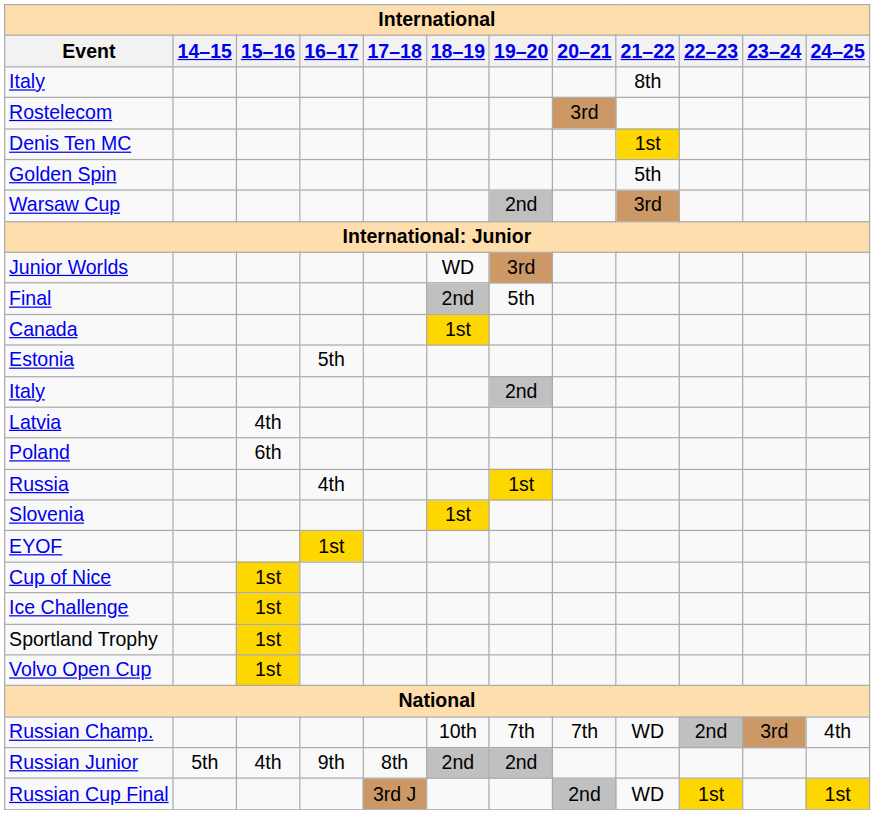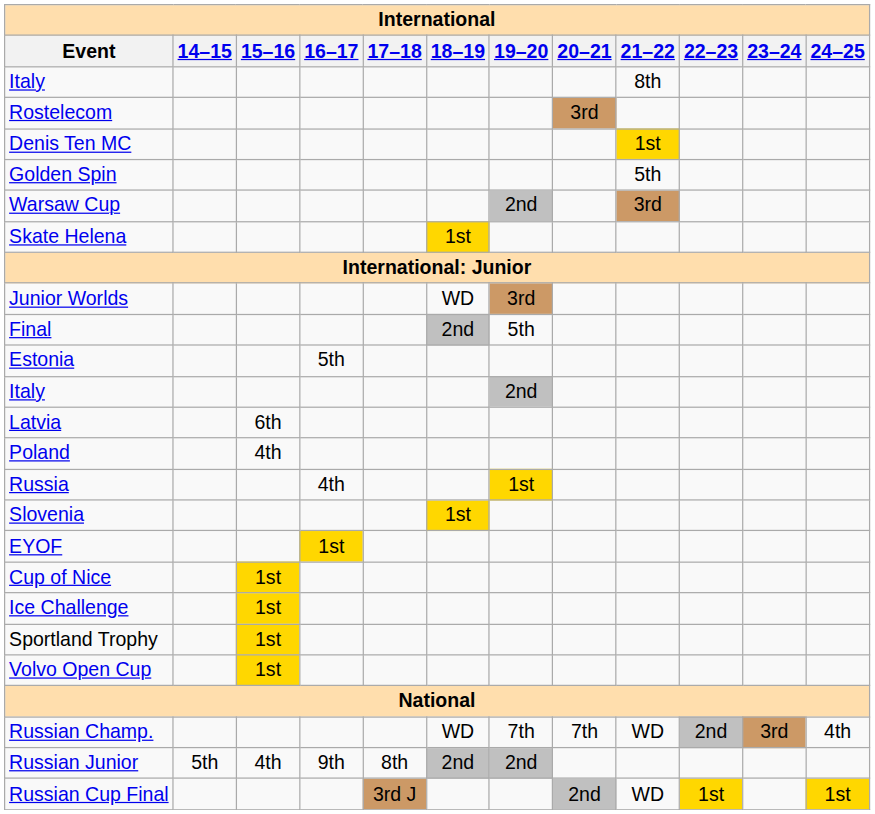 <table class="wikitable" style="text-align:center">
 <tr>
 <th colspan="12" style="background-color: #ffdead; " align="center">International </th>
 </tr>
 <tr>
 <th>Event</th>
 <th><a href='#'>14–15</a></th>
 <th><a href='#'>15–16</a></th>
 <th><a href='#'>16–17</a></th>
 <th><a href='#'>17–18</a></th>
 <th><a href='#'>18–19</a></th>
 <th><a href='#'>19–20</a></th>
 <th><a href='#'>20–21</a></th>
 <th><a href='#'>21–22</a></th>
 <th><a href='#'>22–23</a></th>
 <th><a href='#'>23–24</a></th>
 <th><a href='#'>24–25</a></th>
 </tr>
 <tr>
 <td align="left"> <a href='#'>Italy</a></td>
 <td></td>
 <td></td>
 <td></td>
 <td></td>
 <td></td>
 <td></td>
 <td></td>
 <td>8th</td>
 <td></td>
 <td></td>
 <td></td>
 </tr>
 <tr>
 <td align="left"> <a href='#'>Rostelecom</a></td>
 <td></td>
 <td></td>
 <td></td>
 <td></td>
 <td></td>
 <td></td>
 <td bgcolor="cc9966">3rd</td>
 <td></td>
 <td></td>
 <td></td>
 <td></td>
 </tr>
 <tr>
 <td align="left"> <a href='#'>Denis Ten MC</a></td>
 <td></td>
 <td></td>
 <td></td>
 <td></td>
 <td></td>
 <td></td>
 <td></td>
 <td bgcolor="gold">1st</td>
 <td></td>
 <td></td>
 <td></td>
 </tr>
 <tr>
 <td align="left"> <a href='#'>Golden Spin</a></td>
 <td></td>
 <td></td>
 <td></td>
 <td></td>
 <td></td>
 <td></td>
 <td></td>
 <td>5th</td>
 <td></td>
 <td></td>
 <td></td>
 </tr>
 <tr>
 <td align="left"> <a href='#'>Warsaw Cup</a></td>
 <td></td>
 <td></td>
 <td></td>
 <td></td>
 <td></td>
 <td bgcolor="silver">2nd</td>
 <td></td>
 <td bgcolor="cc9966">3rd</td>
 <td></td>
 <td></td>
 <td></td>
 </tr>
 <tr>
+<td align="left"><a href='#'>Skate Helena</a></td>
+<td></td>
+<td></td>
+<td></td>
+<td></td>
+<td bgcolor="gold">1st</td>
+<td></td>
+<td></td>
+<td></td>
+<td></td>
+<td></td>
+<td></td>
+</tr>
+<tr>
 <th colspan="12" style="background-color: #ffdead; " align="center">International: Junior</th>
 </tr>
 <tr>
 <td align="left"><a href='#'>Junior Worlds</a></td>
 <td></td>
 <td></td>
 <td></td>
 <td></td>
 <td>WD</td>
 <td bgcolor="cc9966">3rd</td>
 <td></td>
 <td></td>
 <td></td>
 <td></td>
 <td></td>
 </tr>
 <tr>
 <td align="left"> <a href='#'>Final</a></td>
 <td></td>
 <td></td>
 <td></td>
 <td></td>
 <td bgcolor="silver">2nd</td>
 <td>5th</td>
-<td></td>
-<td></td>
-<td></td>
-<td></td>
-<td></td>
-</tr>
-<tr>
-<td align="left"> <a href='#'>Canada</a></td>
-<td></td>
-<td></td>
-<td></td>
-<td></td>
-<td bgcolor="gold">1st</td>
-<td></td>
 <td></td>
 <td></td>
 <td></td>
 <td></td>
 <td></td>
 </tr>
 <tr>
 <td align="left"> <a href='#'>Estonia</a></td>
 <td></td>
 <td></td>
 <td>5th</td>
 <td></td>
 <td></td>
 <td></td>
 <td></td>
 <td></td>
 <td></td>
 <td></td>
 <td></td>
 </tr>
 <tr>
 <td align="left"> <a href='#'>Italy</a></td>
 <td></td>
 <td></td>
 <td></td>
 <td></td>
 <td></td>
 <td bgcolor="silver">2nd</td>
 <td></td>
 <td></td>
 <td></td>
 <td></td>
 <td></td>
 </tr>
 <tr>
 <td align="left"> <a href='#'>Latvia</a></td>
 <td></td>
-<td>4th</td>
+<td>6th</td>
 <td></td>
 <td></td>
 <td></td>
 <td></td>
 <td></td>
 <td></td>
 <td></td>
 <td></td>
 <td></td>
 </tr>
 <tr>
 <td align="left"> <a href='#'>Poland</a></td>
 <td></td>
-<td>6th</td>
+<td>4th</td>
 <td></td>
 <td></td>
 <td></td>
 <td></td>
 <td></td>
 <td></td>
 <td></td>
 <td></td>
 <td></td>
 </tr>
 <tr>
 <td align="left"> <a href='#'>Russia</a></td>
 <td></td>
 <td></td>
 <td>4th</td>
 <td></td>
 <td></td>
 <td bgcolor="gold">1st</td>
 <td></td>
 <td></td>
 <td></td>
 <td></td>
 <td></td>
 </tr>
 <tr>
 <td align="left"> <a href='#'>Slovenia</a></td>
 <td></td>
 <td></td>
 <td></td>
 <td></td>
 <td bgcolor="gold">1st</td>
 <td></td>
 <td></td>
 <td></td>
 <td></td>
 <td></td>
 <td></td>
 </tr>
 <tr>
 <td align="left"><a href='#'>EYOF</a></td>
 <td></td>
 <td></td>
 <td bgcolor="gold">1st</td>
 <td></td>
 <td></td>
 <td></td>
 <td></td>
 <td></td>
 <td></td>
 <td></td>
 <td></td>
 </tr>
 <tr>
 <td align="left"><a href='#'>Cup of Nice</a></td>
 <td></td>
 <td bgcolor="gold">1st</td>
 <td></td>
 <td></td>
 <td></td>
 <td></td>
 <td></td>
 <td></td>
 <td></td>
 <td></td>
 <td></td>
 </tr>
 <tr>
 <td align="left"><a href='#'>Ice Challenge</a></td>
 <td></td>
 <td bgcolor="gold">1st</td>
 <td></td>
 <td></td>
 <td></td>
 <td></td>
 <td></td>
 <td></td>
 <td></td>
 <td></td>
 <td></td>
 </tr>
 <tr>
 <td align="left">Sportland Trophy</td>
 <td></td>
 <td bgcolor="gold">1st</td>
 <td></td>
 <td></td>
 <td></td>
 <td></td>
 <td></td>
 <td></td>
 <td></td>
 <td></td>
 <td></td>
 </tr>
 <tr>
 <td align="left"><a href='#'>Volvo Open Cup</a></td>
 <td></td>
 <td bgcolor="gold">1st</td>
 <td></td>
 <td></td>
 <td></td>
 <td></td>
 <td></td>
 <td></td>
 <td></td>
 <td></td>
 <td></td>
 </tr>
 <tr>
 <th colspan="12" style="background-color: #ffdead; " align="center">National</th>
 </tr>
 <tr>
 <td align="left"><a href='#'>Russian Champ.</a></td>
 <td></td>
 <td></td>
 <td></td>
 <td></td>
-<td>10th</td>
+<td>WD</td>
 <td>7th</td>
 <td>7th</td>
 <td>WD</td>
 <td bgcolor="silver">2nd</td>
 <td bgcolor="cc9966">3rd</td>
 <td>4th</td>
 </tr>
 <tr>
 <td align="left"><a href='#'>Russian Junior</a></td>
 <td>5th</td>
 <td>4th</td>
 <td>9th</td>
 <td>8th</td>
 <td bgcolor="silver">2nd</td>
 <td bgcolor="silver">2nd</td>
 <td></td>
 <td></td>
 <td></td>
 <td></td>
 <td></td>
 </tr>
 <tr>
 <td align="left"><a href='#'>Russian Cup Final</a></td>
 <td></td>
 <td></td>
 <td></td>
 <td bgcolor="cc9966">3rd J</td>
 <td></td>
 <td></td>
 <td bgcolor="silver">2nd</td>
 <td>WD</td>
 <td bgcolor="gold">1st</td>
 <td></td>
 <td bgcolor="gold">1st</td>
 </tr>
 </table>
